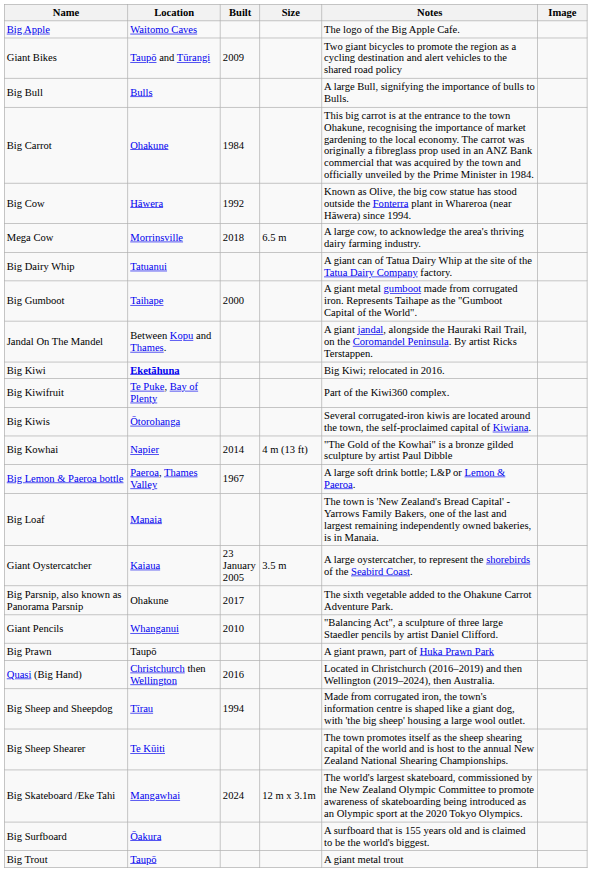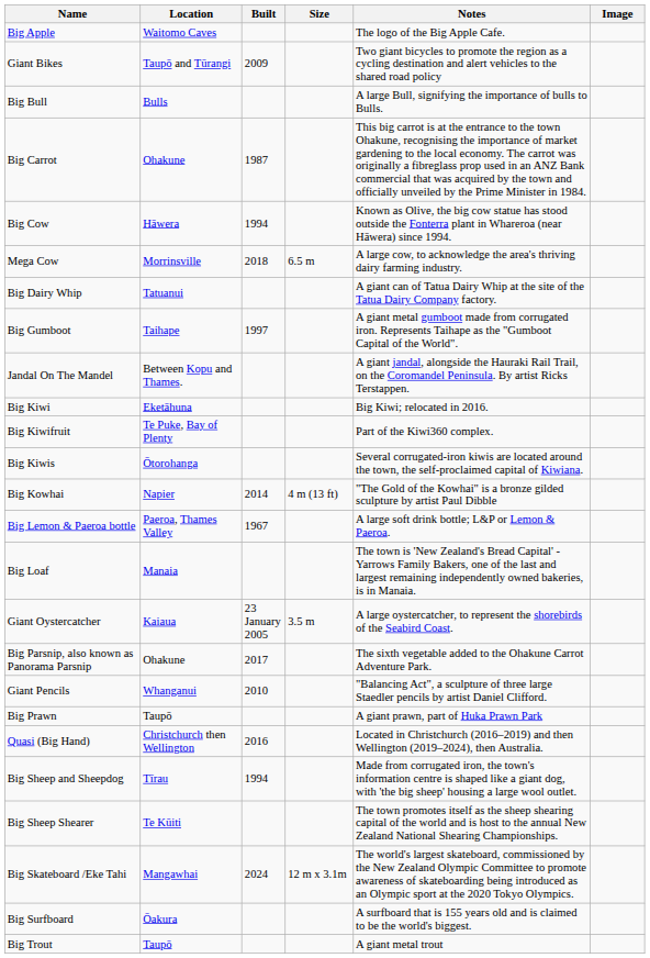 <table width=100% class="wikitable">
 <tr>
 <th width=20%>Name</th>
 <th width=15%>Location</th>
 <th width=5%>Built</th>
 <th width=10%>Size</th>
 <th width=35%>Notes</th>
 <th width=8%>Image</th>
 </tr>
 <tr>
 <td><a href='#'>Big Apple</a></td>
 <td><a href='#'>Waitomo Caves</a></td>
 <td></td>
 <td></td>
 <td>The logo of the Big Apple Cafe.</td>
 <td align="center"></td>
 </tr>
 <tr>
 <td>Giant Bikes</td>
 <td><a href='#'>Taupō</a> and <a href='#'>Tūrangi</a></td>
 <td>2009</td>
 <td></td>
 <td>Two giant bicycles to promote the region as a cycling destination and alert vehicles to the shared road policy</td>
 <td></td>
 </tr>
 <tr>
 <td>Big Bull</td>
 <td><a href='#'>Bulls</a></td>
 <td></td>
 <td></td>
 <td>A large Bull, signifying the importance of bulls to Bulls.</td>
 <td align="center"></td>
 </tr>
 <tr>
 <td>Big Carrot</td>
 <td><a href='#'>Ohakune</a></td>
-<td>1984</td>
+<td>1987</td>
 <td></td>
 <td>This big carrot is at the entrance to the town Ohakune, recognising the importance of market gardening to the local economy. The carrot was originally a fibreglass prop used in an ANZ Bank commercial that was acquired by the town and officially unveiled by the Prime Minister in 1984.</td>
 <td align="center"></td>
 </tr>
 <tr>
 <td>Big Cow</td>
 <td><a href='#'>Hāwera</a></td>
-<td>1992</td>
+<td>1994</td>
 <td></td>
 <td>Known as Olive, the big cow statue has stood outside the <a href='#'>Fonterra</a> plant in Whareroa (near Hāwera) since 1994.</td>
 <td></td>
 </tr>
 <tr>
 <td>Mega Cow</td>
 <td><a href='#'>Morrinsville</a></td>
 <td>2018</td>
 <td>6.5 m</td>
 <td>A large cow, to acknowledge the area's thriving dairy farming industry.</td>
 <td align="center"></td>
 </tr>
 <tr>
 <td>Big Dairy Whip</td>
 <td><a href='#'>Tatuanui</a></td>
 <td></td>
 <td></td>
 <td>A giant can of Tatua Dairy Whip at the site of the <a href='#'>Tatua Dairy Company</a> factory.</td>
 <td></td>
 </tr>
 <tr>
 <td>Big Gumboot</td>
 <td><a href='#'>Taihape</a></td>
-<td>2000</td>
+<td>1997</td>
 <td></td>
 <td>A giant metal <a href='#'>gumboot</a> made from corrugated iron. Represents Taihape as the "Gumboot Capital of the World".</td>
 <td align="center"></td>
 </tr>
 <tr>
 <td>Jandal On The Mandel </td>
 <td>Between <a href='#'>Kopu</a> and <a href='#'>Thames</a>.</td>
 <td></td>
 <td></td>
 <td>A giant <a href='#'>jandal</a>, alongside the Hauraki Rail Trail, on the <a href='#'>Coromandel Peninsula</a>. By artist Ricks Terstappen.</td>
 <td></td>
 </tr>
 <tr>
 <td>Big Kiwi</td>
-<td><strong><a href='#'>Eketāhuna</a></strong></td>
+<td><a href='#'>Eketāhuna</a></td>
 <td></td>
 <td></td>
 <td>Big Kiwi; relocated in 2016.</td>
 <td align="center"></td>
 </tr>
 <tr>
 <td>Big Kiwifruit</td>
 <td><a href='#'>Te Puke</a>, <a href='#'>Bay of Plenty</a></td>
 <td></td>
 <td></td>
 <td>Part of the Kiwi360 complex.</td>
 <td align="center"></td>
 </tr>
 <tr>
 <td>Big Kiwis</td>
 <td><a href='#'>Ōtorohanga</a></td>
 <td></td>
 <td></td>
 <td>Several corrugated-iron kiwis are located around the town, the self-proclaimed capital of <a href='#'>Kiwiana</a>.</td>
 <td align="center"></td>
 </tr>
 <tr>
 <td>Big Kowhai</td>
 <td><a href='#'>Napier</a></td>
 <td>2014</td>
 <td>4 m (13 ft)</td>
 <td>"The Gold of the Kowhai" is a bronze gilded sculpture by artist Paul Dibble</td>
 <td></td>
 </tr>
 <tr>
 <td><a href='#'>Big Lemon & Paeroa bottle</a></td>
 <td><a href='#'>Paeroa</a>, <a href='#'>Thames Valley</a></td>
 <td>1967</td>
 <td></td>
 <td>A large soft drink bottle; L&P or <a href='#'>Lemon & Paeroa</a>.</td>
 <td align="center"></td>
 </tr>
 <tr>
 <td>Big Loaf</td>
 <td><a href='#'>Manaia</a></td>
 <td></td>
 <td></td>
 <td>The town is 'New Zealand's Bread Capital' - Yarrows Family Bakers, one of the last and largest remaining independently owned bakeries, is in Manaia.</td>
 <td></td>
 </tr>
 <tr>
 <td>Giant Oystercatcher</td>
 <td><a href='#'>Kaiaua</a></td>
 <td>23 January 2005</td>
 <td>3.5 m</td>
 <td>A large oystercatcher, to represent the <a href='#'>shorebirds</a> of the <a href='#'>Seabird Coast</a>.</td>
 <td align="center"></td>
 </tr>
 <tr>
 <td>Big Parsnip, also known as Panorama Parsnip</td>
 <td>Ohakune</td>
 <td>2017</td>
 <td></td>
 <td>The sixth vegetable added to the Ohakune Carrot Adventure Park.</td>
 <td></td>
 </tr>
 <tr>
 <td>Giant Pencils</td>
 <td><a href='#'>Whanganui</a></td>
 <td>2010</td>
 <td></td>
 <td>"Balancing Act", a sculpture of three large Staedler pencils by artist Daniel Clifford.</td>
 <td></td>
 </tr>
 <tr>
 <td>Big Prawn</td>
 <td>Taupō</td>
 <td></td>
 <td></td>
 <td>A giant prawn, part of <a href='#'>Huka Prawn Park</a></td>
 <td align="center"></td>
 </tr>
 <tr>
 <td><a href='#'>Quasi</a> (Big Hand)</td>
 <td><a href='#'>Christchurch</a> then <a href='#'>Wellington</a></td>
 <td>2016</td>
 <td></td>
 <td>Located in Christchurch (2016–2019) and then Wellington (2019–2024), then Australia.</td>
 <td></td>
 </tr>
 <tr>
 <td>Big Sheep and Sheepdog</td>
 <td><a href='#'>Tīrau</a></td>
 <td>1994</td>
 <td></td>
 <td>Made from corrugated iron, the town's information centre is shaped like a giant dog, with 'the big sheep' housing a large wool outlet.</td>
 <td align="center"></td>
 </tr>
 <tr>
 <td>Big Sheep Shearer</td>
 <td><a href='#'>Te Kūiti</a></td>
 <td></td>
 <td></td>
 <td>The town promotes itself as the sheep shearing capital of the world and is host to the annual New Zealand National Shearing Championships.</td>
 <td align="center"></td>
 </tr>
 <tr>
 <td>Big Skateboard /Eke Tahi</td>
 <td><a href='#'>Mangawhai</a></td>
 <td>2024</td>
 <td>12 m x 3.1m</td>
 <td>The world's largest skateboard, commissioned by the New Zealand Olympic Committee to promote awareness of skateboarding being introduced as an Olympic sport at the 2020 Tokyo Olympics.</td>
 </tr>
 <tr>
 <td>Big Surfboard</td>
 <td><a href='#'>Ōakura</a></td>
 <td></td>
 <td></td>
 <td>A surfboard that is 155 years old and is claimed to be the world's biggest.</td>
 <td></td>
 </tr>
 <tr>
 <td>Big Trout</td>
 <td><a href='#'>Taupō</a></td>
 <td></td>
 <td></td>
 <td>A giant metal trout</td>
 <td></td>
 </tr>
 </table>
